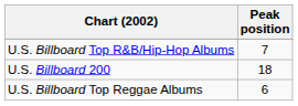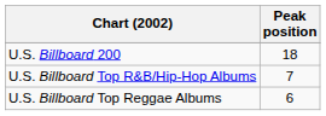 <table class="wikitable">
 <tr>
 <th align="left">Chart (2002)</th>
 <th align="left">Peak<br>position</th>
 </tr>
 <tr>
 </tr>
 <tr>
+<td align="left">U.S. <a href='#'><em>Billboard</em> 200</a></td>
+<td align="center">18</td>
+</tr>
+<tr>
 <td align="left">U.S. <em>Billboard</em> <a href='#'>Top R&B/Hip-Hop Albums</a></td>
 <td align="center">7</td>
-</tr>
-<tr>
-<td align="left">U.S. <a href='#'><em>Billboard</em> 200</a></td>
-<td align="center">18</td>
 </tr>
 <tr>
 <td align="left">U.S. <em>Billboard</em> Top Reggae Albums</td>
 <td align="center">6</td>
 </tr>
 </table>
